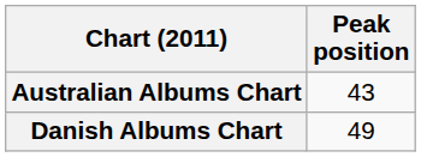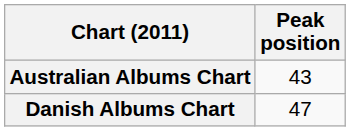 <table class="wikitable plainrowheaders sortable" style="text-align:center;" border="1">
 <tr>
 <th scope="col">Chart (2011)</th>
 <th scope="col">Peak<br>position</th>
 </tr>
 <tr>
 <th scope="row">Australian Albums Chart</th>
 <td>43</td>
 </tr>
 <tr>
 <th scope="row">Danish Albums Chart</th>
-<td>49</td>
+<td>47</td>
 </tr>
 </table>
